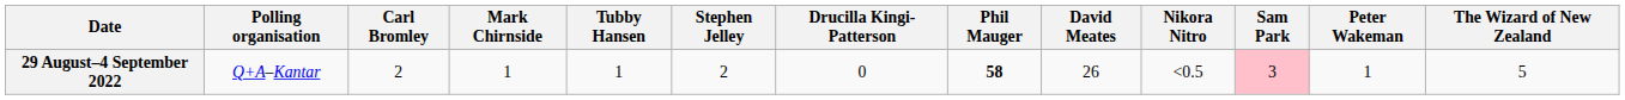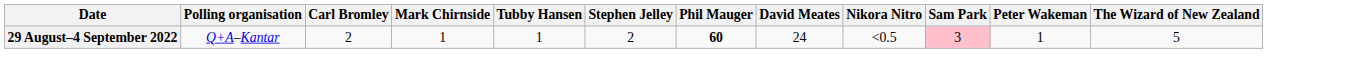 <table class="wikitable" style="text-align:center">
 <tr>
 <th scope="col">Date</th>
 <th scope="col">Polling organisation</th>
 <th scope="col">Carl Bromley</th>
 <th scope="col">Mark Chirnside</th>
 <th scope="col">Tubby Hansen</th>
 <th scope="col">Stephen Jelley</th>
-<th scope="col">Drucilla Kingi-Patterson</th>
 <th scope="col">Phil Mauger</th>
 <th scope="col">David Meates</th>
 <th scope="col">Nikora Nitro</th>
 <th scope="col">Sam Park</th>
 <th scope="col">Peter Wakeman</th>
 <th scope="col">The Wizard of New Zealand</th>
 </tr>
 <tr>
 <th scope="row">29 August–4 September 2022</th>
 <td><em><a href='#'>Q+A</a>–<a href='#'>Kantar</a></em></td>
 <td>2</td>
 <td>1</td>
 <td>1</td>
 <td>2</td>
-<td>0</td>
-<td><strong>58</strong></td>
-<td>26</td>
+<td><strong>60</strong></td>
+<td>24</td>
 <td><0.5</td>
 <td style="background: pink;">3</td>
 <td>1</td>
 <td>5</td>
 </tr>
 </table>
